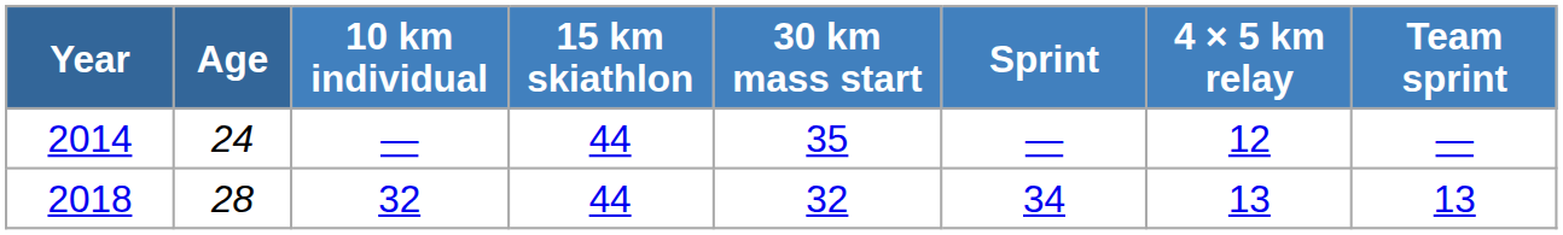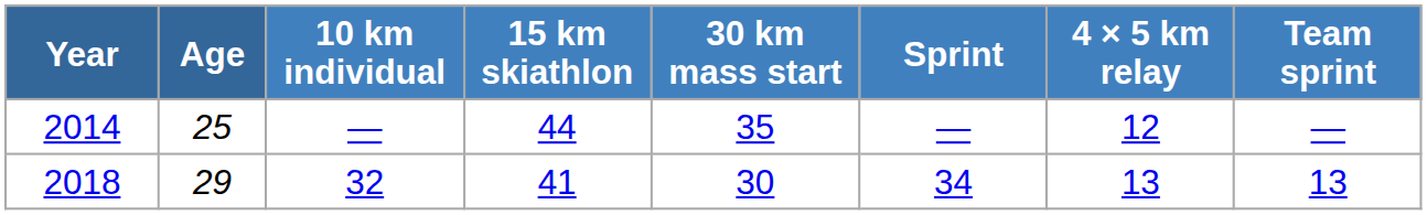 <table class="wikitable" style="font-size:95%; text-align:center; border:grey solid 1px; border-collapse:collapse; background:#ffffff;">
 <tr>
 <th style="background-color:#369; color:white; width:60px;"> Year </th>
 <th style="background-color:#369; color:white; width:40px;"> Age </th>
 <th style="background-color:#4180be; color:white; width:75px;"> 10 km <br> individual </th>
 <th style="background-color:#4180be; color:white; width:75px;"> 15 km <br> skiathlon </th>
 <th style="background-color:#4180be; color:white; width:75px;"> 30 km <br> mass start </th>
 <th style="background-color:#4180be; color:white; width:75px;"> Sprint </th>
 <th style="background-color:#4180be; color:white; width:75px;"> 4 × 5 km <br> relay </th>
 <th style="background-color:#4180be; color:white; width:75px;"> Team <br> sprint </th>
 </tr>
 <tr>
 <td><a href='#'>2014</a></td>
-<td><em>24</em></td>
+<td><em>25</em></td>
 <td><a href='#'>—</a></td>
 <td><a href='#'>44</a></td>
 <td><a href='#'>35</a></td>
 <td><a href='#'>—</a></td>
 <td><a href='#'>12</a></td>
 <td><a href='#'>—</a></td>
 </tr>
 <tr>
 <td><a href='#'>2018</a></td>
-<td><em>28</em></td>
+<td><em>29</em></td>
 <td><a href='#'>32</a></td>
-<td><a href='#'>44</a></td>
-<td><a href='#'>32</a></td>
+<td><a href='#'>41</a></td>
+<td><a href='#'>30</a></td>
 <td><a href='#'>34</a></td>
 <td><a href='#'>13</a></td>
 <td><a href='#'>13</a></td>
 </tr>
 </table>
